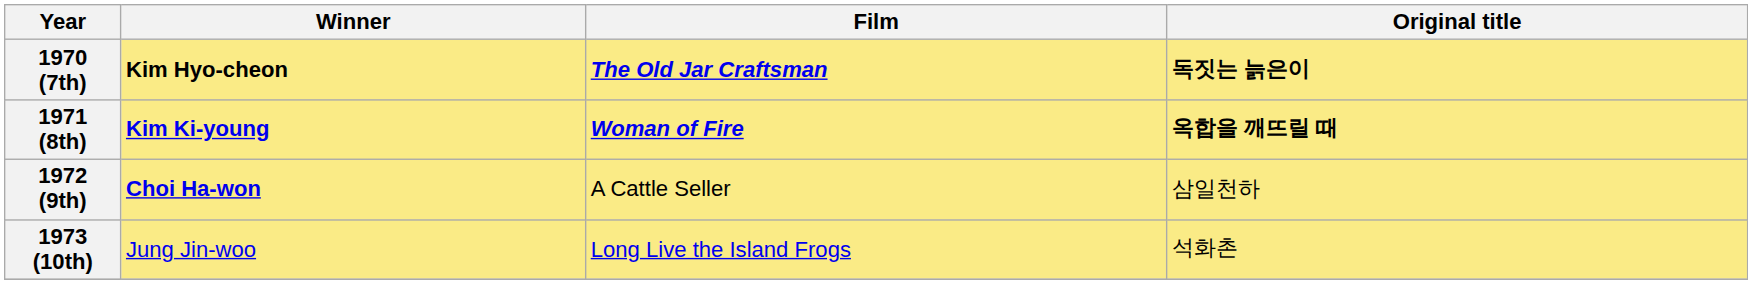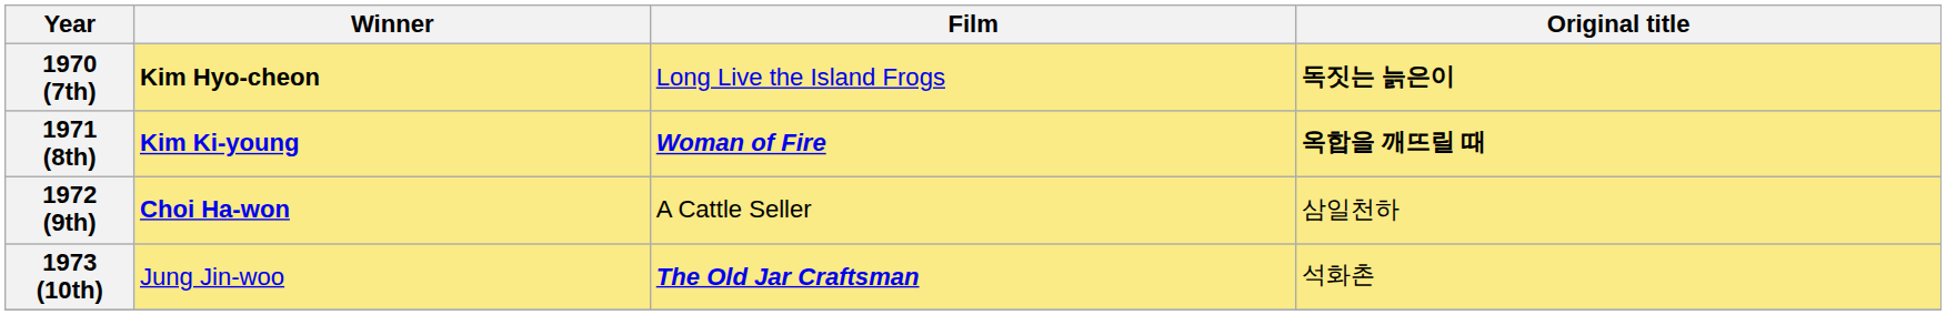 <table class="wikitable" style="width:100%;" cellpadding="6">
 <tr>
 <th style="width:5%;">Year</th>
 <th style="width:20%;">Winner</th>
 <th style="width:25%;">Film</th>
 <th style="width:25%;">Original title</th>
 </tr>
 <tr>
 <th>1970<br>(7th)</th>
 <td style="background:#FAEB86;"><strong>Kim Hyo-cheon <em><strong><em></td>
-<td style="background:#FAEB86;"><strong><em><a href='#'>The Old Jar Craftsman</a></em></strong></td>
+<td style="background:#FAEB86;"></em></strong><a href='#'>Long Live the Island Frogs</a><strong><em></td>
 <td style="background:#FAEB86;"><strong>독짓는 늙은이</strong></td>
 </tr>
 <tr>
 <th>1971<br>(8th)</th>
 <td style="background:#FAEB86;"><strong><a href='#'>Kim Ki-young</a></strong> <strong><em></em></strong></td>
 <td style="background:#FAEB86;"><strong><em><a href='#'>Woman of Fire</a></em></strong></td>
 <td style="background:#FAEB86;"><strong>옥합을 깨뜨릴 때</strong></td>
 </tr>
 <tr>
 <th>1972<br>(9th)</th>
 <td style="background:#FAEB86;"><strong><a href='#'>Choi Ha-won</a></strong> <em></em></td>
 <td style="background:#FAEB86;"></em></strong>A Cattle Seller<strong><em></td>
 <td style="background:#FAEB86;"></strong>삼일천하<strong></td>
 </tr>
 <tr>
 <th>1973<br>(10th)</th>
 <td style="background:#FAEB86;"></strong><a href='#'>Jung Jin-woo</a><strong> </em></strong><strong><em></td>
-<td style="background:#FAEB86;"></em></strong><a href='#'>Long Live the Island Frogs</a><strong><em></td>
+<td style="background:#FAEB86;"><strong><em><a href='#'>The Old Jar Craftsman</a></em></strong></td>
 <td style="background:#FAEB86;"></strong>석화촌<strong></td>
 </tr>
 <tr>
 </tr>
 </table>
